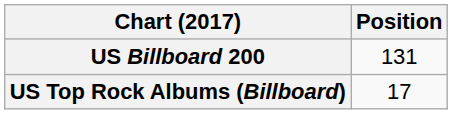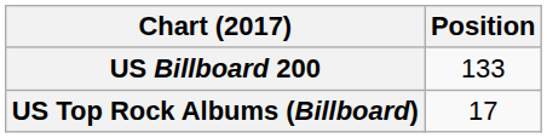 <table class="wikitable sortable plainrowheaders" style="text-align:center">
 <tr>
 <th scope="col">Chart (2017)</th>
 <th scope="col">Position</th>
 </tr>
 <tr>
 <th scope="row">US <em>Billboard</em> 200</th>
-<td>131</td>
+<td>133</td>
 </tr>
 <tr>
 <th scope="row">US Top Rock Albums (<em>Billboard</em>)</th>
 <td>17</td>
 </tr>
 </table>
